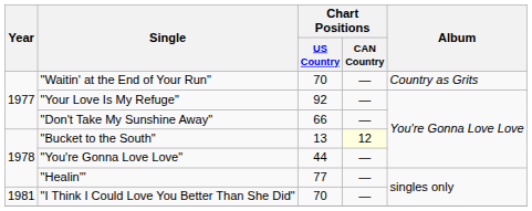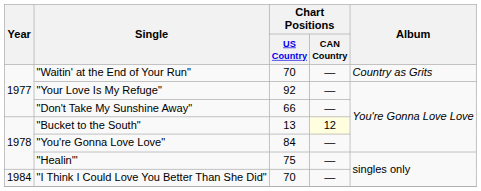 <table class="wikitable">
 <tr>
 <th rowspan="2">Year</th>
 <th rowspan="2">Single</th>
 <th colspan="2">Chart Positions</th>
 <th rowspan="2">Album</th>
 </tr>
 <tr>
 <th width="50"><small><a href='#'>US Country</a></small></th>
 <th width="50"><small>CAN Country</small></th>
 </tr>
 <tr>
 <td rowspan="3">1977</td>
 <td>"Waitin' at the End of Your Run"</td>
 <td align="center">70</td>
 <td align="center">—</td>
 <td><em>Country as Grits</em></td>
 </tr>
 <tr>
 <td>"Your Love Is My Refuge"</td>
 <td align="center">92</td>
 <td align="center">—</td>
 <td rowspan="4"><em>You're Gonna Love Love</em></td>
 </tr>
 <tr>
 <td>"Don't Take My Sunshine Away"</td>
 <td align="center">66</td>
 <td align="center">—</td>
 </tr>
 <tr>
 <td rowspan="3">1978</td>
 <td>"Bucket to the South"</td>
 <td align="center">13</td>
 <td align="center" style="background: lightyellow;">12</td>
 </tr>
 <tr>
 <td>"You're Gonna Love Love"</td>
-<td align="center">44</td>
+<td align="center">84</td>
 <td align="center">—</td>
 </tr>
 <tr>
 <td>"Healin'"</td>
-<td align="center">77</td>
+<td align="center">75</td>
 <td align="center">—</td>
 <td rowspan="2">singles only</td>
 </tr>
 <tr>
-<td>1981</td>
+<td>1984</td>
 <td>"I Think I Could Love You Better Than She Did"</td>
 <td align="center">70</td>
 <td align="center">—</td>
 </tr>
 <tr>
 </tr>
 </table>
